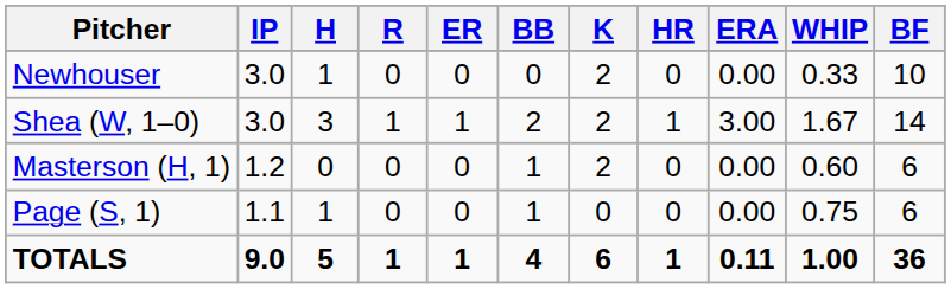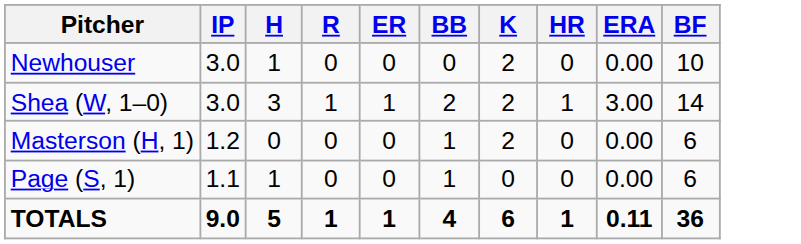 <table class="wikitable" style="font-size:85%; text-align:center;">
 <tr>
 <th>Pitcher</th>
 <th><a href='#'>IP</a></th>
 <th>  <a href='#'>H</a>  </th>
 <th>  <a href='#'>R</a>  </th>
 <th> <a href='#'>ER</a> </th>
 <th> <a href='#'>BB</a> </th>
 <th>  <a href='#'>K</a>  </th>
 <th> <a href='#'>HR</a> </th>
 <th><a href='#'>ERA</a></th>
-<th><a href='#'>WHIP</a></th>
 <th> <a href='#'>BF</a> </th>
 </tr>
 <tr>
 <td align=left><a href='#'>Newhouser</a></td>
 <td>3.0</td>
 <td>1</td>
 <td>0</td>
 <td>0</td>
 <td>0</td>
 <td>2</td>
 <td>0</td>
 <td>0.00</td>
-<td>0.33</td>
 <td>10</td>
 </tr>
 <tr>
 <td align=left><a href='#'>Shea</a> (<a href='#'>W</a>, 1–0)</td>
 <td>3.0</td>
 <td>3</td>
 <td>1</td>
 <td>1</td>
 <td>2</td>
 <td>2</td>
 <td>1</td>
 <td>3.00</td>
-<td>1.67</td>
 <td>14</td>
 </tr>
 <tr>
 <td align=left><a href='#'>Masterson</a> (<a href='#'>H</a>, 1)</td>
 <td>1.2</td>
 <td>0</td>
 <td>0</td>
 <td>0</td>
 <td>1</td>
 <td>2</td>
 <td>0</td>
 <td>0.00</td>
-<td>0.60</td>
 <td>6</td>
 </tr>
 <tr>
 <td align=left><a href='#'>Page</a> (<a href='#'>S</a>, 1)</td>
 <td>1.1</td>
 <td>1</td>
 <td>0</td>
 <td>0</td>
 <td>1</td>
 <td>0</td>
 <td>0</td>
 <td>0.00</td>
-<td>0.75</td>
 <td>6</td>
 </tr>
 <tr>
 <td align=left><strong>TOTALS</strong></td>
 <td><strong>9.0</strong></td>
 <td><strong>5</strong></td>
 <td><strong>1</strong></td>
 <td><strong>1</strong></td>
 <td><strong>4</strong></td>
 <td><strong>6</strong></td>
 <td><strong>1</strong></td>
 <td><strong>0.11</strong></td>
-<td><strong>1.00</strong></td>
 <td><strong>36</strong></td>
 </tr>
 </table>
